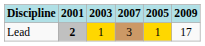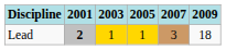 <table class="wikitable" style="text-align: center;">
 <tr>
 <th style="background: #b0e0e6;">Discipline</th>
 <th style="background: #b0e0e6;">2001</th>
 <th style="background: #b0e0e6;">2003</th>
+<th style="background: #b0e0e6;">2005</th>
 <th style="background: #b0e0e6;">2007</th>
-<th style="background: #b0e0e6;">2005</th>
 <th style="background: #b0e0e6;">2009</th>
 </tr>
 <tr>
 <td align="left">Lead</td>
 <td style="background: silver"><strong>2</strong></td>
 <td style="background: gold">1</td>
+<td style="background: gold">1</td>
 <td style="background: #cc9966">3</td>
-<td style="background: gold">1</td>
-<td>17</td>
+<td>18</td>
 </tr>
 </table>
